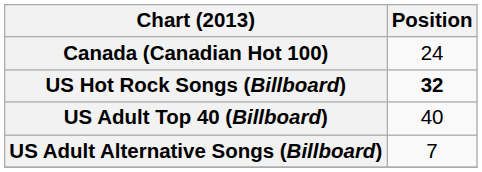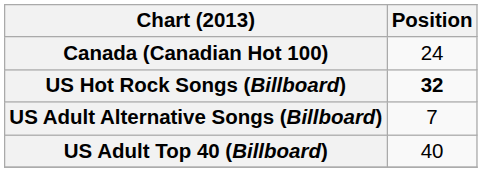 <table class="wikitable plainrowheaders sortable" style="text-align:center;">
 <tr>
 <th>Chart (2013)</th>
 <th>Position</th>
 </tr>
 <tr>
 <th scope="row">Canada (Canadian Hot 100)</th>
 <td style="text-align:center;">24</td>
 </tr>
 <tr>
 <th scope="row">US Hot Rock Songs (<em>Billboard</em>)</th>
 <td style="text-align:center;"><strong>32</strong></td>
 </tr>
 <tr>
+<th scope="row">US Adult Alternative Songs (<em>Billboard</em>)</th>
+<td style="text-align:center;">7</td>
+</tr>
+<tr>
 <th scope="row">US Adult Top 40 (<em>Billboard</em>)</th>
 <td style="text-align:center;">40</td>
 </tr>
 <tr>
-<th scope="row">US Adult Alternative Songs (<em>Billboard</em>)</th>
-<td style="text-align:center;">7</td>
-</tr>
-<tr>
 </tr>
 </table>
